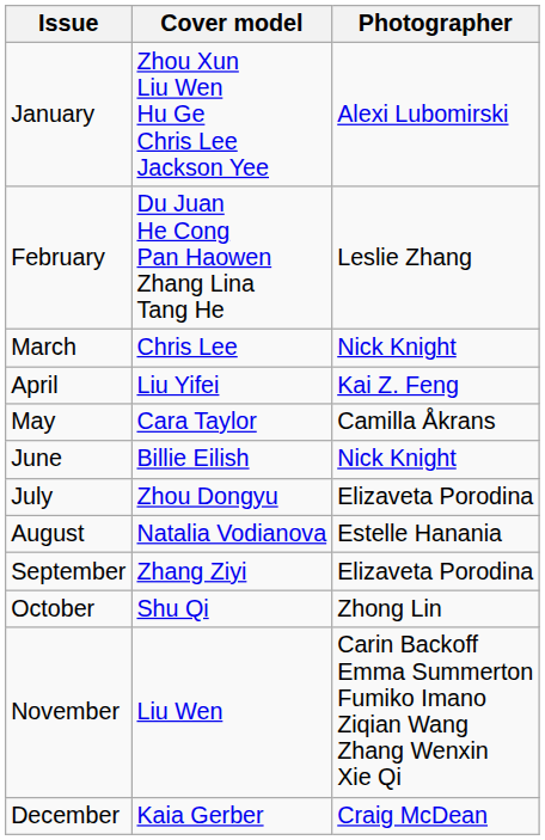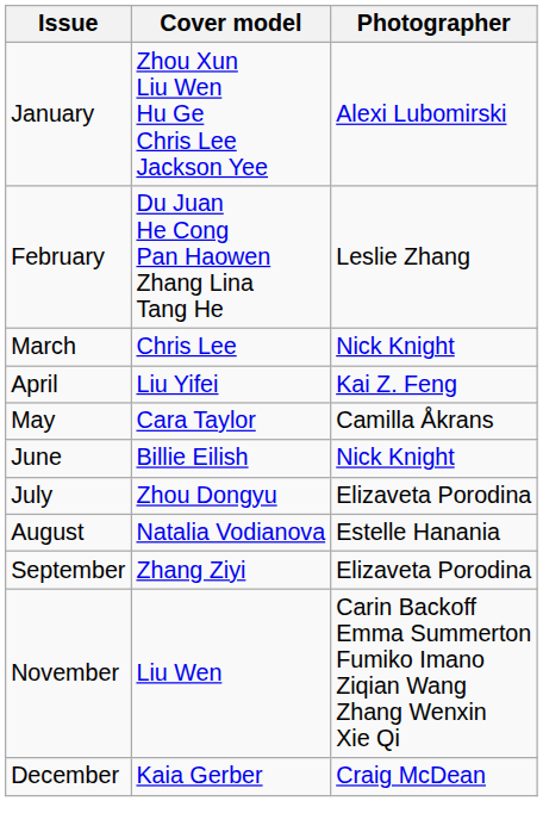 <table class="sortable wikitable">
 <tr>
 <th>Issue</th>
 <th>Cover model</th>
 <th>Photographer</th>
 </tr>
 <tr>
 <td>January</td>
 <td><a href='#'>Zhou Xun</a><br><a href='#'>Liu Wen</a><br><a href='#'>Hu Ge</a><br><a href='#'>Chris Lee</a><br><a href='#'>Jackson Yee</a></td>
 <td><a href='#'>Alexi Lubomirski</a></td>
 </tr>
 <tr>
 <td>February</td>
 <td><a href='#'>Du Juan</a><br><a href='#'>He Cong</a><br><a href='#'>Pan Haowen</a><br> Zhang Lina<br>Tang He</td>
 <td>Leslie Zhang</td>
 </tr>
 <tr>
 <td>March</td>
 <td><a href='#'>Chris Lee</a></td>
 <td><a href='#'>Nick Knight</a></td>
 </tr>
 <tr>
 <td>April</td>
 <td><a href='#'>Liu Yifei</a></td>
 <td><a href='#'>Kai Z. Feng</a></td>
 </tr>
 <tr>
 <td>May</td>
 <td><a href='#'>Cara Taylor</a></td>
 <td>Camilla Åkrans</td>
 </tr>
 <tr>
 <td>June</td>
 <td><a href='#'>Billie Eilish</a></td>
 <td><a href='#'>Nick Knight</a></td>
 </tr>
 <tr>
 <td>July</td>
 <td><a href='#'>Zhou Dongyu</a></td>
 <td>Elizaveta Porodina</td>
 </tr>
 <tr>
 <td>August</td>
 <td><a href='#'>Natalia Vodianova</a></td>
 <td>Estelle Hanania</td>
 </tr>
 <tr>
 <td>September</td>
 <td><a href='#'>Zhang Ziyi</a></td>
 <td>Elizaveta Porodina</td>
 </tr>
 <tr>
-<td>October</td>
-<td><a href='#'>Shu Qi</a></td>
-<td>Zhong Lin</td>
-</tr>
-<tr>
 <td>November</td>
 <td><a href='#'>Liu Wen</a></td>
 <td>Carin Backoff <br> Emma Summerton <br> Fumiko Imano <br> Ziqian Wang <br> Zhang Wenxin <br> Xie Qi</td>
 </tr>
 <tr>
 <td>December</td>
 <td><a href='#'>Kaia Gerber</a></td>
 <td><a href='#'>Craig McDean</a></td>
 </tr>
 </table>
